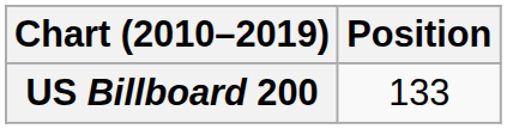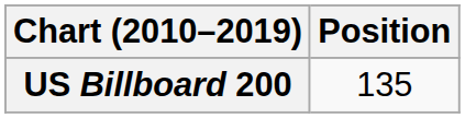 <table class="wikitable plainrowheaders" style="text-align:center">
 <tr>
 <th scope="col">Chart (2010–2019)</th>
 <th scope="col">Position</th>
 </tr>
 <tr>
 <th scope="row">US <em>Billboard</em> 200</th>
-<td>133</td>
+<td>135</td>
 </tr>
 </table>
